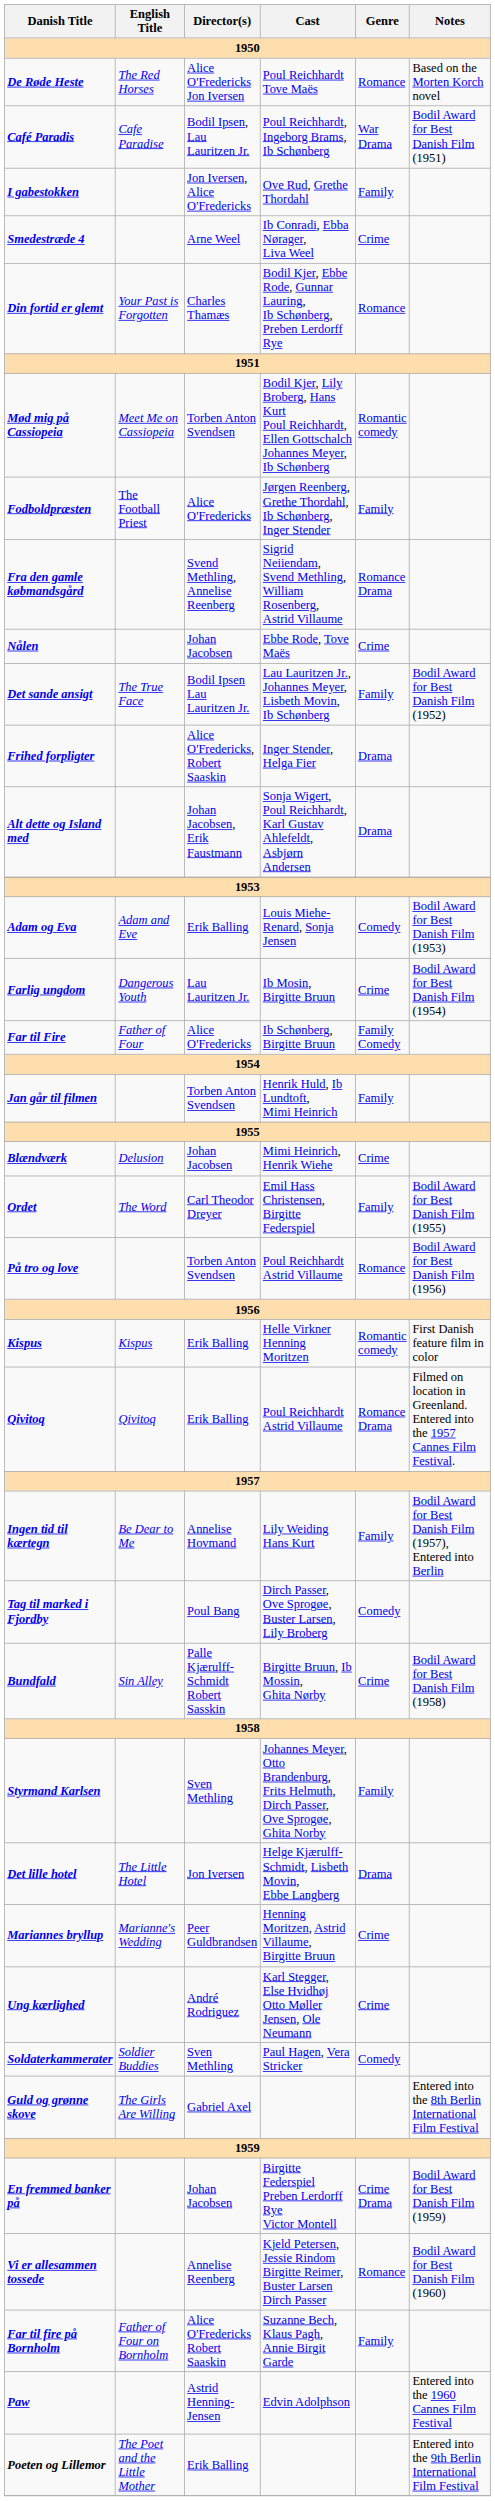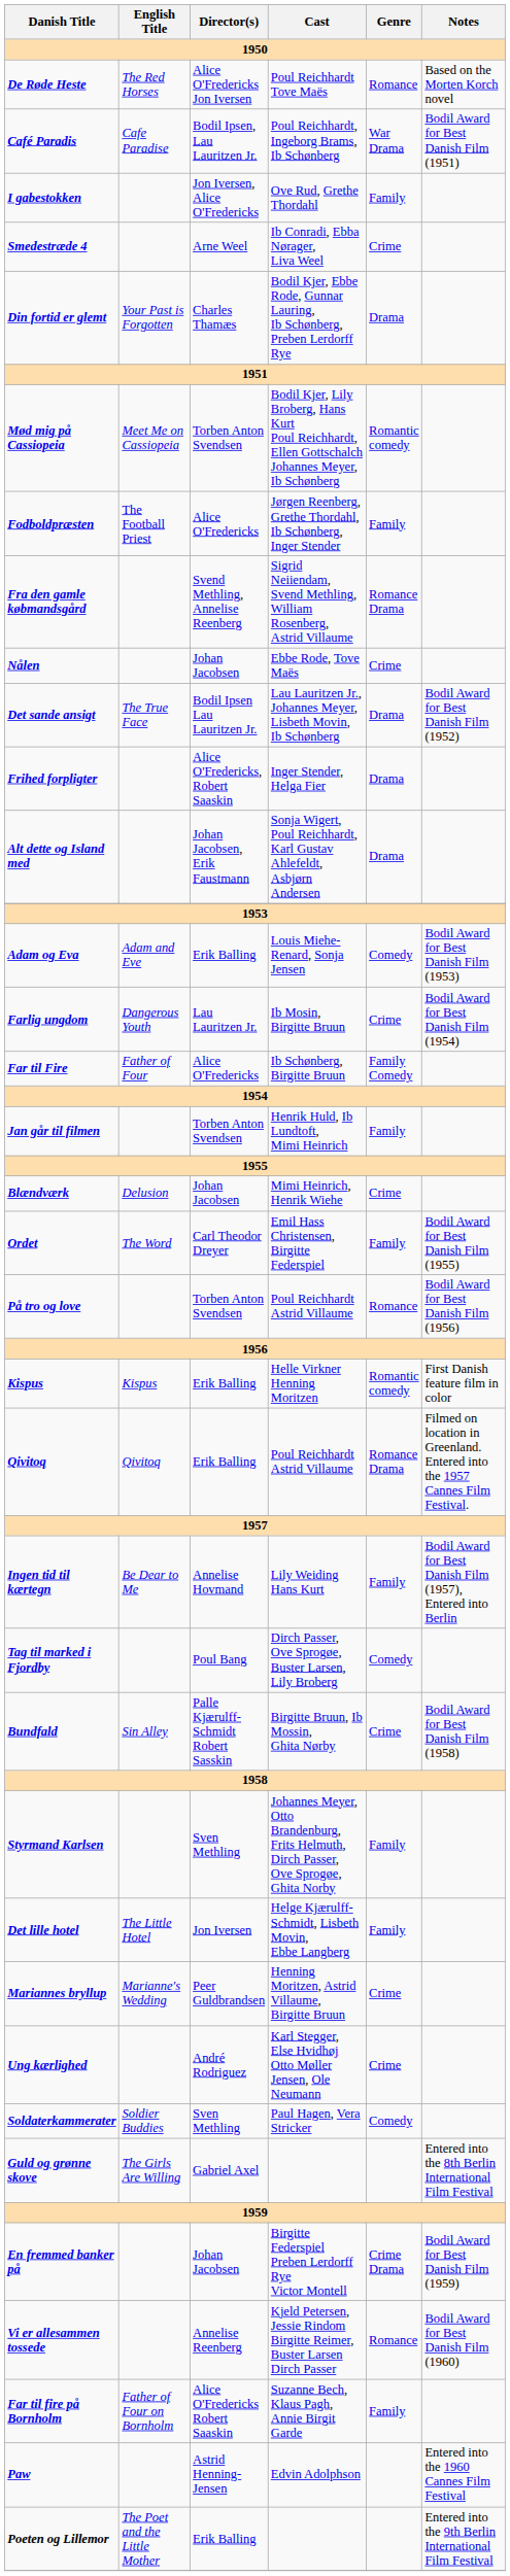 <table class="wikitable" width= "100%">
 <tr>
 <th width=16%>Danish Title</th>
 <th width=16%>English Title</th>
 <th width=14%>Director(s)</th>
 <th width=26%>Cast</th>
 <th width=6%>Genre</th>
 <th width=20%>Notes</th>
 </tr>
 <tr>
 <td colspan="7" style="text-align:center; background:#ffdead;"><strong>1950</strong></td>
 </tr>
 <tr>
 <td><strong><em><a href='#'>De Røde Heste</a></em></strong></td>
 <td><em><a href='#'>The Red Horses</a></em></td>
 <td><a href='#'>Alice O'Fredericks</a><br><a href='#'>Jon Iversen</a></td>
 <td><a href='#'>Poul Reichhardt</a> <a href='#'>Tove Maës</a></td>
 <td><a href='#'>Romance</a></td>
 <td>Based on the <a href='#'>Morten Korch</a> novel</td>
 </tr>
 <tr>
 <td><strong><em><a href='#'>Café Paradis</a></em></strong></td>
 <td><em><a href='#'>Cafe Paradise</a></em></td>
 <td><a href='#'>Bodil Ipsen</a>,<br> <a href='#'>Lau Lauritzen Jr.</a></td>
 <td><a href='#'>Poul Reichhardt</a>, <a href='#'>Ingeborg Brams</a>, <br><a href='#'>Ib Schønberg</a></td>
 <td><a href='#'>War Drama</a></td>
 <td><a href='#'>Bodil Award for Best Danish Film</a> (1951)</td>
 </tr>
 <tr>
 <td><strong><em><a href='#'>I gabestokken</a></em></strong></td>
 <td></td>
 <td><a href='#'>Jon Iversen</a>, <br> <a href='#'>Alice O'Fredericks</a></td>
 <td><a href='#'>Ove Rud</a>, <a href='#'>Grethe Thordahl</a></td>
 <td><a href='#'>Family</a></td>
 <td></td>
 </tr>
 <tr>
 <td><strong><em><a href='#'>Smedestræde 4</a></em></strong></td>
 <td></td>
 <td><a href='#'>Arne Weel</a></td>
 <td><a href='#'>Ib Conradi</a>, <a href='#'>Ebba Nørager</a>, <br> <a href='#'>Liva Weel</a></td>
 <td><a href='#'>Crime</a></td>
 <td></td>
 </tr>
 <tr>
 <td><strong><em><a href='#'>Din fortid er glemt</a></em></strong></td>
 <td><em><a href='#'>Your Past is Forgotten</a></em></td>
 <td><a href='#'>Charles Thamæs</a></td>
 <td><a href='#'>Bodil Kjer</a>, <a href='#'>Ebbe Rode</a>, <a href='#'>Gunnar Lauring</a>,<br><a href='#'>Ib Schønberg</a>, <a href='#'>Preben Lerdorff Rye</a></td>
-<td><a href='#'>Romance</a></td>
+<td><a href='#'>Drama</a></td>
 <td></td>
 </tr>
 <tr>
 <td colspan="7" style="text-align:center; background:#ffdead;"><strong>1951</strong></td>
 </tr>
 <tr>
 <td><strong><em><a href='#'>Mød mig på Cassiopeia</a></em></strong></td>
 <td><em><a href='#'>Meet Me on Cassiopeia</a></em></td>
 <td><a href='#'>Torben Anton Svendsen</a></td>
 <td><a href='#'>Bodil Kjer</a>, <a href='#'>Lily Broberg</a>, <a href='#'>Hans Kurt</a><br><a href='#'>Poul Reichhardt</a>, <a href='#'>Ellen Gottschalch</a><br><a href='#'>Johannes Meyer</a>, <a href='#'>Ib Schønberg</a></td>
 <td><a href='#'>Romantic comedy</a></td>
 <td></td>
 </tr>
 <tr>
 <td><strong><em><a href='#'>Fodboldpræsten</a></em></strong></td>
 <td><a href='#'>The Football Priest</a></td>
 <td><a href='#'>Alice O'Fredericks</a></td>
 <td><a href='#'>Jørgen Reenberg</a>, <a href='#'>Grethe Thordahl</a>, <br> <a href='#'>Ib Schønberg</a>, <a href='#'>Inger Stender</a></td>
 <td><a href='#'>Family</a></td>
 <td></td>
 </tr>
 <tr>
 <td><strong><em><a href='#'>Fra den gamle købmandsgård</a></em></strong></td>
 <td></td>
 <td><a href='#'>Svend Methling</a>, <br><a href='#'>Annelise Reenberg</a></td>
 <td><a href='#'>Sigrid Neiiendam</a>, <a href='#'>Svend Methling</a>, <br><a href='#'>William Rosenberg</a>, <a href='#'>Astrid Villaume</a></td>
 <td><a href='#'>Romance</a> <a href='#'>Drama</a></td>
 <td></td>
 </tr>
 <tr>
 <td><strong><em><a href='#'>Nålen</a></em></strong></td>
 <td></td>
 <td><a href='#'>Johan Jacobsen</a></td>
 <td><a href='#'>Ebbe Rode</a>, <a href='#'>Tove Maës</a></td>
 <td><a href='#'>Crime</a></td>
 <td></td>
 </tr>
 <tr>
 <td><strong><em><a href='#'>Det sande ansigt</a></em></strong></td>
 <td><em><a href='#'>The True Face</a></em></td>
 <td><a href='#'>Bodil Ipsen</a><br> <a href='#'>Lau Lauritzen Jr.</a></td>
 <td><a href='#'>Lau Lauritzen Jr.</a>, <a href='#'>Johannes Meyer</a>,<br><a href='#'>Lisbeth Movin</a>, <a href='#'>Ib Schønberg</a></td>
-<td><a href='#'>Family</a></td>
+<td><a href='#'>Drama</a></td>
 <td><a href='#'>Bodil Award for Best Danish Film</a> (1952)</td>
 </tr>
 <tr>
 <td><strong><em><a href='#'>Frihed forpligter</a></em></strong></td>
 <td></td>
 <td><a href='#'>Alice O'Fredericks</a>,<br><a href='#'>Robert Saaskin</a></td>
 <td><a href='#'>Inger Stender</a>, <a href='#'>Helga Fier</a></td>
 <td><a href='#'>Drama</a></td>
 <td></td>
 </tr>
 <tr>
 <td><strong><em><a href='#'>Alt dette og Island med</a></em></strong></td>
 <td></td>
 <td><a href='#'>Johan Jacobsen</a>, <br><a href='#'>Erik Faustmann</a></td>
 <td><a href='#'>Sonja Wigert</a>, <a href='#'>Poul Reichhardt</a>, <br><a href='#'>Karl Gustav Ahlefeldt</a>, <a href='#'>Asbjørn Andersen</a></td>
 <td><a href='#'>Drama</a></td>
 <td></td>
 </tr>
 <tr>
 </tr>
 <tr>
 <td colspan="7" style="text-align:center; background:#ffdead;"><strong>1953</strong></td>
 </tr>
 <tr>
 <td><strong><em><a href='#'>Adam og Eva</a></em></strong></td>
 <td><em><a href='#'>Adam and Eve</a></em></td>
 <td><a href='#'>Erik Balling</a></td>
 <td><a href='#'>Louis Miehe-Renard</a>, <a href='#'>Sonja Jensen</a></td>
 <td><a href='#'>Comedy</a></td>
 <td><a href='#'>Bodil Award for Best Danish Film</a> (1953)</td>
 </tr>
 <tr>
 <td><strong><em><a href='#'>Farlig ungdom</a></em></strong></td>
 <td><em><a href='#'>Dangerous Youth</a></em></td>
 <td><a href='#'>Lau Lauritzen Jr.</a></td>
 <td><a href='#'>Ib Mosin</a>, <a href='#'>Birgitte Bruun</a></td>
 <td><a href='#'>Crime</a></td>
 <td><a href='#'>Bodil Award for Best Danish Film</a> (1954)</td>
 </tr>
 <tr>
 <td><strong><em><a href='#'>Far til Fire</a></em></strong></td>
 <td><em><a href='#'>Father of Four</a></em></td>
 <td><a href='#'>Alice O'Fredericks</a></td>
 <td><a href='#'>Ib Schønberg</a>, <a href='#'>Birgitte Bruun</a></td>
 <td><a href='#'>Family</a><br><a href='#'>Comedy</a></td>
 <td></td>
 </tr>
 <tr>
 <td colspan="7" style="text-align:center; background:#ffdead;"><strong>1954</strong></td>
 </tr>
 <tr>
 <td><strong><em><a href='#'>Jan går til filmen</a></em></strong></td>
 <td></td>
 <td><a href='#'>Torben Anton Svendsen</a></td>
 <td><a href='#'>Henrik Huld</a>, <a href='#'>Ib Lundtoft</a>,<br><a href='#'>Mimi Heinrich</a></td>
 <td><a href='#'>Family</a></td>
 <td></td>
 </tr>
 <tr>
 <td colspan="7" style="text-align:center; background:#ffdead;"><strong>1955</strong></td>
 </tr>
 <tr>
 <td><strong><em><a href='#'>Blændværk</a></em></strong></td>
 <td><em><a href='#'>Delusion</a></em></td>
 <td><a href='#'>Johan Jacobsen</a></td>
 <td><a href='#'>Mimi Heinrich</a>, <a href='#'>Henrik Wiehe</a></td>
 <td><a href='#'>Crime</a></td>
 <td></td>
 </tr>
 <tr>
 <td><strong><em><a href='#'>Ordet</a></em></strong></td>
 <td><em><a href='#'>The Word</a></em></td>
 <td><a href='#'>Carl Theodor Dreyer</a></td>
 <td><a href='#'>Emil Hass Christensen</a>, <a href='#'>Birgitte Federspiel</a></td>
 <td><a href='#'>Family</a></td>
 <td><a href='#'>Bodil Award for Best Danish Film</a> (1955)</td>
 </tr>
 <tr>
 <td><strong><em><a href='#'>På tro og love</a></em></strong></td>
 <td></td>
 <td><a href='#'>Torben Anton Svendsen</a></td>
 <td><a href='#'>Poul Reichhardt</a> <a href='#'>Astrid Villaume</a></td>
 <td><a href='#'>Romance</a></td>
 <td><a href='#'>Bodil Award for Best Danish Film</a> (1956)</td>
 </tr>
 <tr>
 <td colspan="7" style="text-align:center; background:#ffdead;"><strong>1956</strong></td>
 </tr>
 <tr>
 <td><strong><em><a href='#'>Kispus</a></em></strong></td>
 <td><em><a href='#'>Kispus</a></em></td>
 <td><a href='#'>Erik Balling</a></td>
 <td><a href='#'>Helle Virkner</a><br><a href='#'>Henning Moritzen</a></td>
 <td><a href='#'>Romantic comedy</a></td>
 <td>First Danish feature film in color</td>
 </tr>
 <tr>
 <td><strong><em><a href='#'>Qivitoq</a></em></strong></td>
 <td><em><a href='#'>Qivitoq</a></em></td>
 <td><a href='#'>Erik Balling</a></td>
 <td><a href='#'>Poul Reichhardt</a><br><a href='#'>Astrid Villaume</a></td>
 <td><a href='#'>Romance</a> <a href='#'>Drama</a></td>
 <td>Filmed on location in Greenland. Entered into the <a href='#'>1957 Cannes Film Festival</a>.</td>
 </tr>
 <tr>
 <td colspan="7" style="text-align:center; background:#ffdead;"><strong>1957</strong></td>
 </tr>
 <tr>
 <td><strong><em><a href='#'>Ingen tid til kærtegn</a></em></strong></td>
 <td><em><a href='#'>Be Dear to Me</a></em></td>
 <td><a href='#'>Annelise Hovmand</a></td>
 <td><a href='#'>Lily Weiding</a> <a href='#'>Hans Kurt</a></td>
 <td><a href='#'>Family</a></td>
 <td><a href='#'>Bodil Award for Best Danish Film</a> (1957), Entered into <a href='#'>Berlin</a></td>
 </tr>
 <tr>
 <td><strong><em><a href='#'>Tag til marked i Fjordby</a></em></strong></td>
 <td></td>
 <td><a href='#'>Poul Bang</a></td>
 <td><a href='#'>Dirch Passer</a>, <a href='#'>Ove Sprogøe</a>, <br> <a href='#'>Buster Larsen</a>, <a href='#'>Lily Broberg</a></td>
 <td><a href='#'>Comedy</a></td>
 <td></td>
 </tr>
 <tr>
 <td><strong><em><a href='#'>Bundfald</a></em></strong></td>
 <td><em><a href='#'>Sin Alley</a></em></td>
 <td><a href='#'>Palle Kjærulff-Schmidt</a><br><a href='#'>Robert Sasskin</a></td>
 <td><a href='#'>Birgitte Bruun</a>, <a href='#'>Ib Mossin</a>, <br><a href='#'>Ghita Nørby</a></td>
 <td><a href='#'>Crime</a></td>
 <td><a href='#'>Bodil Award for Best Danish Film</a> (1958)</td>
 </tr>
 <tr>
 <td colspan="7" style="text-align:center; background:#ffdead;"><strong>1958</strong></td>
 </tr>
 <tr>
 <td><strong><em><a href='#'>Styrmand Karlsen</a></em></strong></td>
 <td></td>
 <td><a href='#'>Sven Methling</a></td>
 <td><a href='#'>Johannes Meyer</a>, <a href='#'>Otto Brandenburg</a>, <a href='#'>Frits Helmuth</a>, <a href='#'>Dirch Passer</a>, <a href='#'>Ove Sprogøe</a>, <a href='#'>Ghita Norby</a></td>
 <td><a href='#'>Family</a></td>
 <td></td>
 </tr>
 <tr>
 <td><strong><em><a href='#'>Det lille hotel</a></em></strong></td>
 <td><em><a href='#'>The Little Hotel</a></em></td>
 <td><a href='#'>Jon Iversen</a></td>
 <td><a href='#'>Helge Kjærulff-Schmidt</a>, <a href='#'>Lisbeth Movin</a>,<br><a href='#'>Ebbe Langberg</a></td>
-<td><a href='#'>Drama</a></td>
+<td><a href='#'>Family</a></td>
 <td></td>
 </tr>
 <tr>
 <td><strong><em><a href='#'>Mariannes bryllup</a></em></strong></td>
 <td><em><a href='#'>Marianne's Wedding</a></em></td>
 <td><a href='#'>Peer Guldbrandsen</a></td>
 <td><a href='#'>Henning Moritzen</a>, <a href='#'>Astrid Villaume</a>, <br><a href='#'>Birgitte Bruun</a></td>
 <td><a href='#'>Crime</a></td>
 <td></td>
 </tr>
 <tr>
 <td><strong><em><a href='#'>Ung kærlighed</a></em></strong></td>
 <td></td>
 <td><a href='#'>André Rodriguez</a></td>
 <td><a href='#'>Karl Stegger</a>, <a href='#'>Else Hvidhøj</a><br><a href='#'>Otto Møller Jensen</a>, <a href='#'>Ole Neumann</a></td>
 <td><a href='#'>Crime</a></td>
 <td></td>
 </tr>
 <tr>
 <td><strong><em><a href='#'>Soldaterkammerater</a></em></strong></td>
 <td><em><a href='#'>Soldier Buddies</a></em></td>
 <td><a href='#'>Sven Methling</a></td>
 <td><a href='#'>Paul Hagen</a>, <a href='#'>Vera Stricker</a></td>
 <td><a href='#'>Comedy</a></td>
 <td></td>
 </tr>
 <tr>
 <td><strong><em><a href='#'>Guld og grønne skove</a></em></strong></td>
 <td><em><a href='#'>The Girls Are Willing</a></em></td>
 <td><a href='#'>Gabriel Axel</a></td>
 <td></td>
 <td></td>
 <td>Entered into the <a href='#'>8th Berlin International Film Festival</a></td>
 </tr>
 <tr>
 <td colspan="7" style="text-align:center; background:#ffdead;"><strong>1959</strong></td>
 </tr>
 <tr>
 <td><strong><em><a href='#'>En fremmed banker på</a></em></strong></td>
 <td></td>
 <td><a href='#'>Johan Jacobsen</a></td>
 <td><a href='#'>Birgitte Federspiel</a> <a href='#'>Preben Lerdorff Rye</a><br><a href='#'>Victor Montell</a></td>
 <td><a href='#'>Crime</a> <a href='#'>Drama</a></td>
 <td><a href='#'>Bodil Award for Best Danish Film</a> (1959)</td>
 </tr>
 <tr>
 <td><strong><em><a href='#'>Vi er allesammen tossede</a></em></strong></td>
 <td></td>
 <td><a href='#'>Annelise Reenberg</a></td>
 <td><a href='#'>Kjeld Petersen</a>, <a href='#'>Jessie Rindom</a><br><a href='#'>Birgitte Reimer</a>, <a href='#'>Buster Larsen</a><br><a href='#'>Dirch Passer</a></td>
 <td><a href='#'>Romance</a></td>
 <td><a href='#'>Bodil Award for Best Danish Film</a> (1960)</td>
 </tr>
 <tr>
 <td><strong><em><a href='#'>Far til fire på Bornholm</a></em></strong></td>
 <td><em><a href='#'>Father of Four on Bornholm</a></em></td>
 <td><a href='#'>Alice O'Fredericks</a><br><a href='#'>Robert Saaskin</a></td>
 <td><a href='#'>Suzanne Bech</a>, <a href='#'>Klaus Pagh</a>, <a href='#'>Annie Birgit Garde</a></td>
 <td><a href='#'>Family</a></td>
 <td></td>
 </tr>
 <tr>
 <td><strong><em><a href='#'>Paw</a></em></strong></td>
 <td></td>
 <td><a href='#'>Astrid Henning-Jensen</a></td>
 <td><a href='#'>Edvin Adolphson</a></td>
 <td></td>
 <td>Entered into the <a href='#'>1960 Cannes Film Festival</a></td>
 </tr>
 <tr>
 <td><strong><em>Poeten og Lillemor</em></strong></td>
 <td><em><a href='#'>The Poet and the Little Mother</a></em></td>
 <td><a href='#'>Erik Balling</a></td>
 <td></td>
 <td></td>
 <td>Entered into the <a href='#'>9th Berlin International Film Festival</a></td>
 </tr>
 <tr>
 </tr>
 </table>
